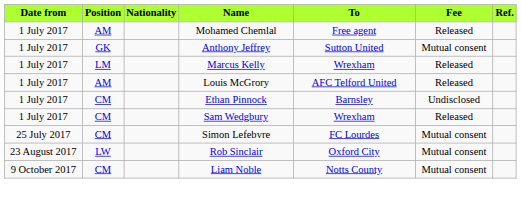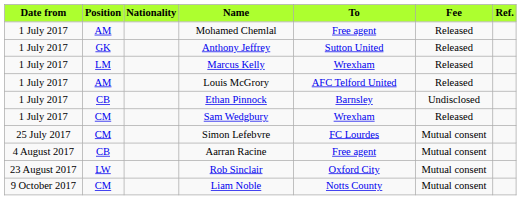 <table class="wikitable"  style="text-align:center; font-size:90%; ">
 <tr>
 <th style="background:#ADFF2F; color:#000000; width:100px;">Date from</th>
 <th style="background:#ADFF2F; color:#000000; width:50px;">Position</th>
 <th style="background:#ADFF2F; color:#000000; width:50px;">Nationality</th>
 <th style="background:#ADFF2F; color:#000000; width:150px;">Name</th>
 <th style="background:#ADFF2F; color:#000000; width:160px;">To</th>
 <th style="background:#ADFF2F; color:#000000; width:100px;">Fee</th>
 <th style="background:#ADFF2F; color:#000000; width:25px;">Ref.</th>
 </tr>
 <tr>
 <td>1 July 2017</td>
 <td><a href='#'>AM</a></td>
 <td></td>
 <td>Mohamed Chemlal</td>
 <td><a href='#'>Free agent</a></td>
 <td>Released</td>
 <td></td>
 </tr>
 <tr>
 <td>1 July 2017</td>
 <td><a href='#'>GK</a></td>
 <td></td>
 <td><a href='#'>Anthony Jeffrey</a></td>
 <td><a href='#'>Sutton United</a></td>
-<td>Mutual consent</td>
+<td>Released</td>
 <td></td>
 </tr>
 <tr>
 <td>1 July 2017</td>
 <td><a href='#'>LM</a></td>
 <td></td>
 <td><a href='#'>Marcus Kelly</a></td>
 <td><a href='#'>Wrexham</a></td>
 <td>Released</td>
 <td></td>
 </tr>
 <tr>
 <td>1 July 2017</td>
 <td><a href='#'>AM</a></td>
 <td></td>
 <td>Louis McGrory</td>
 <td><a href='#'>AFC Telford United</a></td>
 <td>Released</td>
 <td></td>
 </tr>
 <tr>
 <td>1 July 2017</td>
-<td><a href='#'>CM</a></td>
+<td><a href='#'>CB</a></td>
 <td></td>
 <td><a href='#'>Ethan Pinnock</a></td>
 <td><a href='#'>Barnsley</a></td>
 <td>Undisclosed</td>
 <td></td>
 </tr>
 <tr>
 <td>1 July 2017</td>
 <td><a href='#'>CM</a></td>
 <td></td>
 <td><a href='#'>Sam Wedgbury</a></td>
 <td><a href='#'>Wrexham</a></td>
 <td>Released</td>
 <td></td>
 </tr>
 <tr>
 <td>25 July 2017</td>
 <td><a href='#'>CM</a></td>
 <td></td>
 <td>Simon Lefebvre</td>
 <td><a href='#'>FC Lourdes</a></td>
 <td>Mutual consent</td>
 <td></td>
 </tr>
 <tr>
+<td>4 August 2017</td>
+<td><a href='#'>CB</a></td>
+<td></td>
+<td>Aarran Racine</td>
+<td><a href='#'>Free agent</a></td>
+<td>Mutual consent</td>
+<td></td>
+</tr>
+<tr>
 <td>23 August 2017</td>
 <td><a href='#'>LW</a></td>
 <td></td>
 <td><a href='#'>Rob Sinclair</a></td>
 <td><a href='#'>Oxford City</a></td>
 <td>Mutual consent</td>
 <td></td>
 </tr>
 <tr>
 <td>9 October 2017</td>
 <td><a href='#'>CM</a></td>
 <td></td>
 <td><a href='#'>Liam Noble</a></td>
 <td><a href='#'>Notts County</a></td>
 <td>Mutual consent</td>
 <td></td>
 </tr>
 </table>
